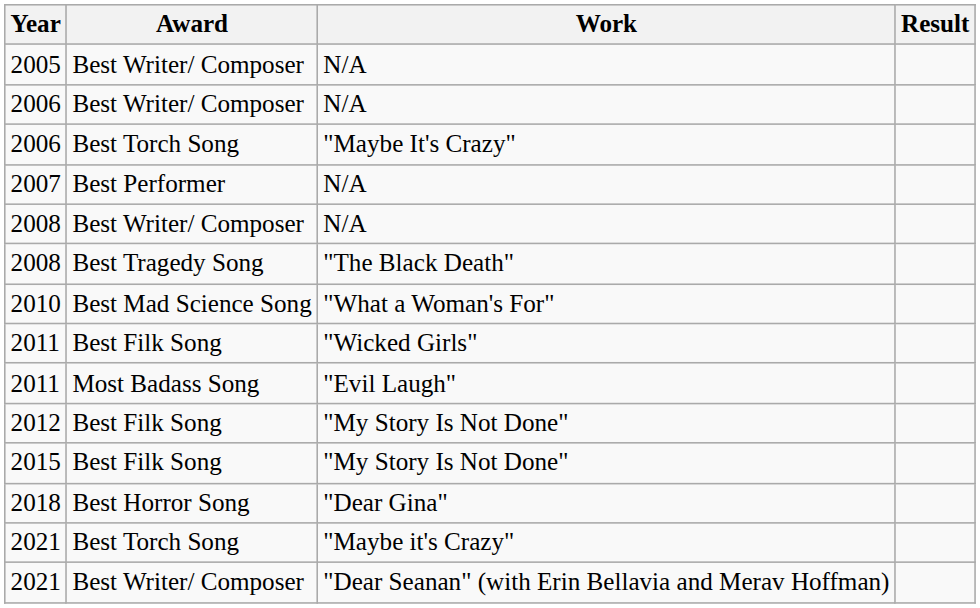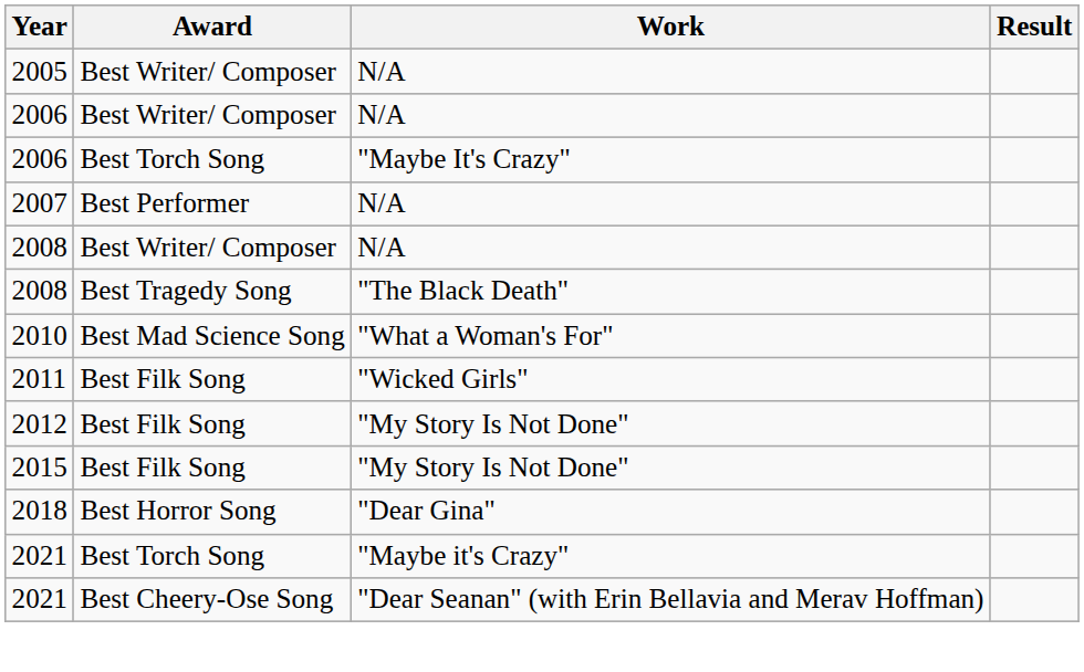 <table class="wikitable sortable">
 <tr>
 <th>Year</th>
 <th>Award</th>
 <th>Work</th>
 <th>Result</th>
 </tr>
 <tr>
 <td>2005</td>
 <td>Best Writer/ Composer</td>
 <td>N/A</td>
 <td></td>
 </tr>
 <tr>
 <td>2006</td>
 <td>Best Writer/ Composer</td>
 <td>N/A</td>
 <td></td>
 </tr>
 <tr>
 <td>2006</td>
 <td>Best Torch Song</td>
 <td>"Maybe It's Crazy"</td>
 <td></td>
 </tr>
 <tr>
 <td>2007</td>
 <td>Best Performer</td>
 <td>N/A</td>
 <td></td>
 </tr>
 <tr>
 <td>2008</td>
 <td>Best Writer/ Composer</td>
 <td>N/A</td>
 <td></td>
 </tr>
 <tr>
 <td>2008</td>
 <td>Best Tragedy Song</td>
 <td>"The Black Death"</td>
 <td></td>
 </tr>
 <tr>
 <td>2010</td>
 <td>Best Mad Science Song</td>
 <td>"What a Woman's For"</td>
 <td></td>
 </tr>
 <tr>
 <td>2011</td>
 <td>Best Filk Song</td>
 <td>"Wicked Girls"</td>
 <td></td>
 </tr>
 <tr>
-<td>2011</td>
-<td>Most Badass Song</td>
-<td>"Evil Laugh"</td>
-<td></td>
-</tr>
-<tr>
 <td>2012</td>
 <td>Best Filk Song</td>
 <td>"My Story Is Not Done"</td>
 <td></td>
 </tr>
 <tr>
 <td>2015</td>
 <td>Best Filk Song</td>
 <td>"My Story Is Not Done"</td>
 <td></td>
 </tr>
 <tr>
 <td>2018</td>
 <td>Best Horror Song</td>
 <td>"Dear Gina"</td>
 <td></td>
 </tr>
 <tr>
 <td>2021</td>
 <td>Best Torch Song</td>
 <td>"Maybe it's Crazy"</td>
 <td></td>
 </tr>
 <tr>
 <td>2021</td>
-<td>Best Writer/ Composer</td>
+<td>Best Cheery-Ose Song</td>
 <td>"Dear Seanan" (with Erin Bellavia and Merav Hoffman)</td>
 <td></td>
 </tr>
 </table>
